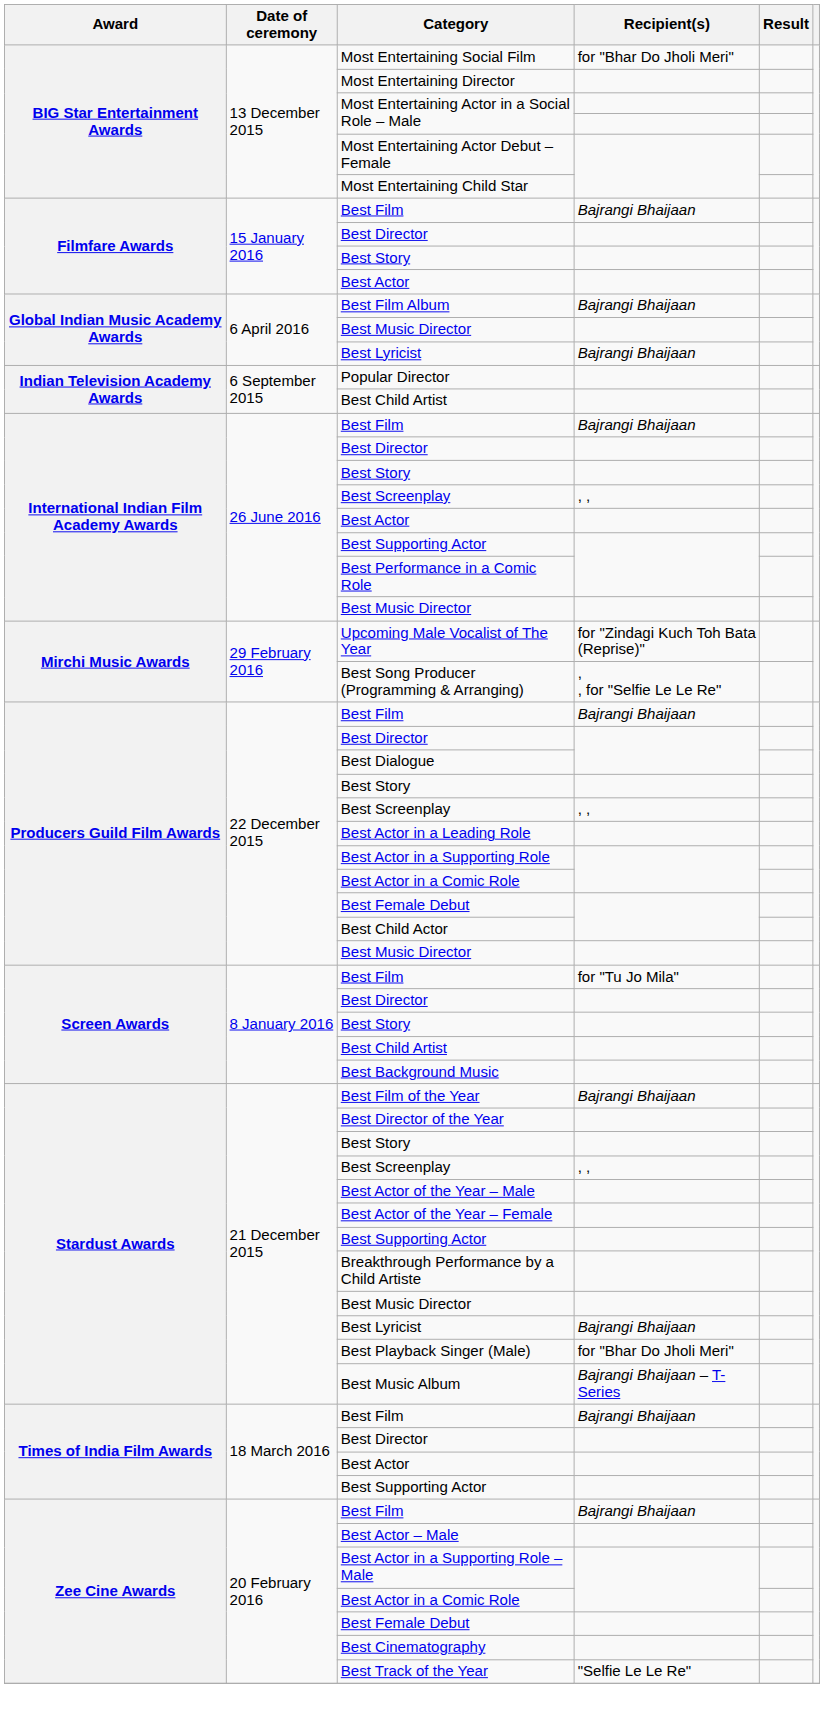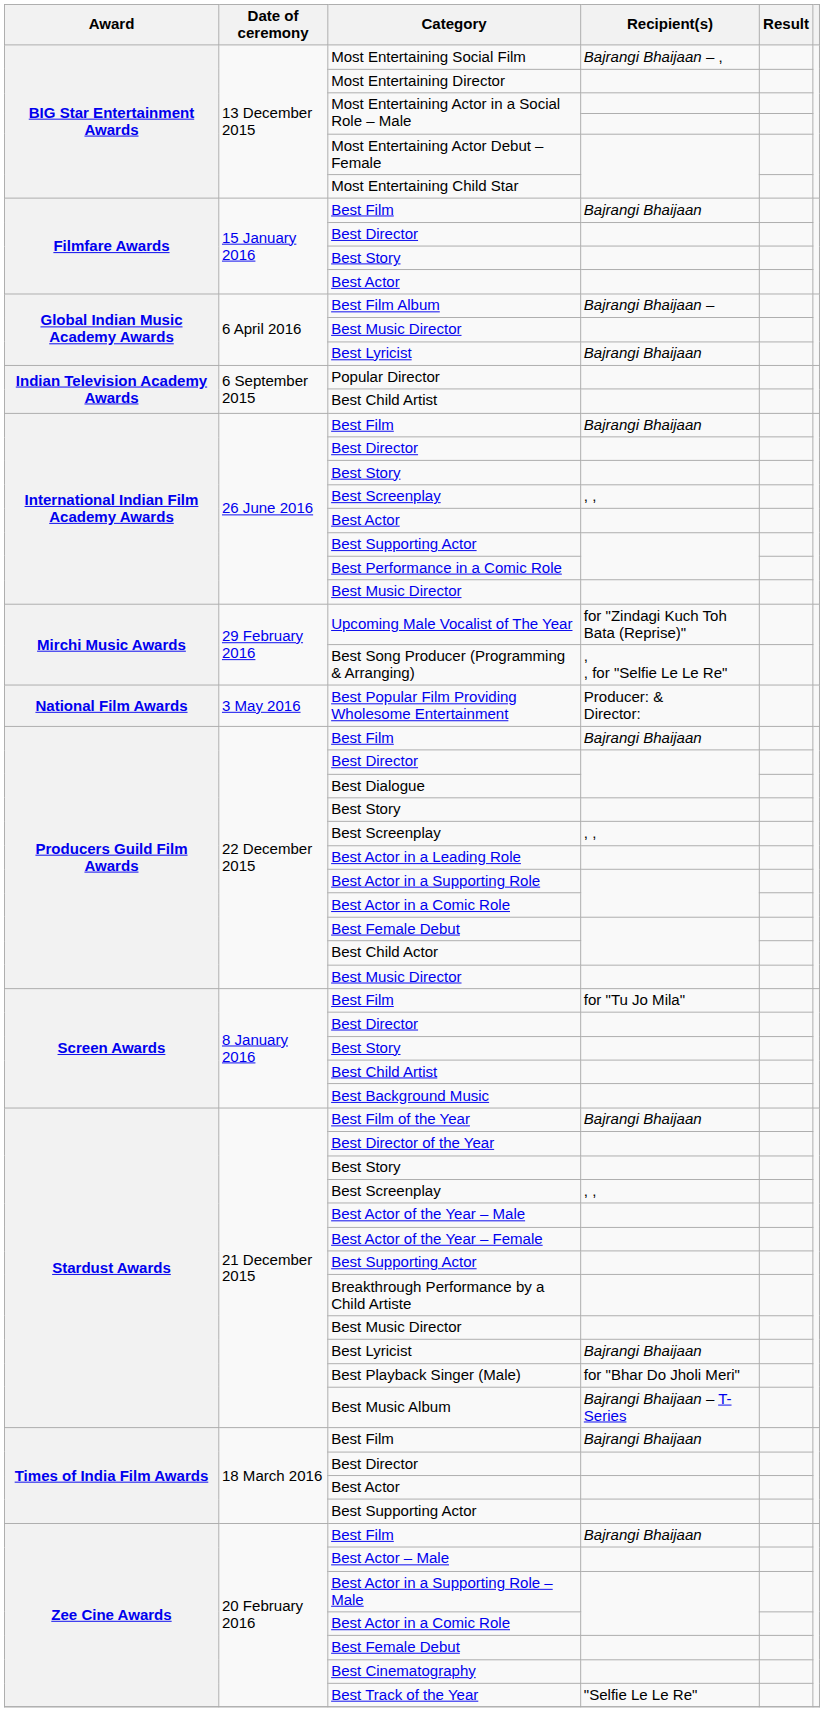 <table class="wikitable plainrowheaders sortable">
 <tr>
 <th scope="col">Award</th>
 <th scope="col">Date of ceremony</th>
 <th scope="col">Category</th>
 <th scope="col">Recipient(s)</th>
 <th scope="col">Result</th>
 <th scope="col" class="unsortable"></th>
 </tr>
 <tr>
 <th scope="row" rowspan="6"><a href='#'>BIG Star Entertainment Awards</a></th>
 <td rowspan="6">13 December 2015</td>
 <td>Most Entertaining Social Film</td>
-<td> for "Bhar Do Jholi Meri"</td>
+<td><em>Bajrangi Bhaijaan</em> – , </td>
 <td></td>
 <td style="text-align:center;" rowspan="6"></td>
 </tr>
 <tr>
 <td>Most Entertaining Director</td>
 <td></td>
 <td></td>
 </tr>
 <tr>
 <td rowspan="2">Most Entertaining Actor in a Social Role – Male</td>
 <td></td>
 <td></td>
 </tr>
 <tr>
 <td></td>
 <td></td>
 </tr>
 <tr>
 <td>Most Entertaining Actor Debut – Female</td>
 <td rowspan="2"></td>
 <td></td>
 </tr>
 <tr>
 <td>Most Entertaining Child Star</td>
 <td></td>
 </tr>
 <tr>
 <th scope="row" rowspan="4"><a href='#'>Filmfare Awards</a></th>
 <td rowspan="4"><a href='#'>15 January 2016</a></td>
 <td><a href='#'>Best Film</a></td>
 <td><em>Bajrangi Bhaijaan</em></td>
 <td></td>
 <td style="text-align:center;" rowspan="4"><br></td>
 </tr>
 <tr>
 <td><a href='#'>Best Director</a></td>
 <td></td>
 <td></td>
 </tr>
 <tr>
 <td><a href='#'>Best Story</a></td>
 <td></td>
 <td></td>
 </tr>
 <tr>
 <td><a href='#'>Best Actor</a></td>
 <td></td>
 <td></td>
 </tr>
 <tr>
 <th scope="row" rowspan="3"><a href='#'>Global Indian Music Academy Awards</a></th>
 <td rowspan="3">6 April 2016</td>
 <td><a href='#'>Best Film Album</a></td>
-<td><em>Bajrangi Bhaijaan</em></td>
+<td><em>Bajrangi Bhaijaan</em> – </td>
 <td></td>
 <td style="text-align:center;" rowspan="3"></td>
 </tr>
 <tr>
 <td><a href='#'>Best Music Director</a></td>
 <td></td>
 <td></td>
 </tr>
 <tr>
 <td><a href='#'>Best Lyricist</a></td>
 <td><em>Bajrangi Bhaijaan</em></td>
 <td></td>
 </tr>
 <tr>
 <th scope="row" rowspan="2"><a href='#'>Indian Television Academy Awards</a></th>
 <td rowspan="2">6 September 2015</td>
 <td>Popular Director</td>
 <td></td>
 <td></td>
 <td style="text-align:center;" rowspan="2"></td>
 </tr>
 <tr>
 <td>Best Child Artist</td>
 <td></td>
 <td></td>
 </tr>
 <tr>
 <th scope="row" rowspan="8"><a href='#'>International Indian Film Academy Awards</a></th>
 <td rowspan="8"><a href='#'>26 June 2016</a></td>
 <td><a href='#'>Best Film</a></td>
 <td><em>Bajrangi Bhaijaan</em></td>
 <td></td>
 <td style="text-align:center;" rowspan="8"><br></td>
 </tr>
 <tr>
 <td><a href='#'>Best Director</a></td>
 <td></td>
 <td></td>
 </tr>
 <tr>
 <td><a href='#'>Best Story</a></td>
 <td></td>
 <td></td>
 </tr>
 <tr>
 <td><a href='#'>Best Screenplay</a></td>
 <td>, , </td>
 <td></td>
 </tr>
 <tr>
 <td><a href='#'>Best Actor</a></td>
 <td></td>
 <td></td>
 </tr>
 <tr>
 <td><a href='#'>Best Supporting Actor</a></td>
 <td rowspan="2"></td>
 <td></td>
 </tr>
 <tr>
 <td><a href='#'>Best Performance in a Comic Role</a></td>
 <td></td>
 </tr>
 <tr>
 <td><a href='#'>Best Music Director</a></td>
 <td></td>
 <td></td>
 </tr>
 <tr>
 <th scope="row" rowspan="2"><a href='#'>Mirchi Music Awards</a></th>
 <td rowspan="2"><a href='#'>29 February 2016</a></td>
 <td><a href='#'>Upcoming Male Vocalist of The Year</a></td>
 <td> for "Zindagi Kuch Toh Bata (Reprise)"</td>
 <td></td>
 <td style="text-align:center;" rowspan="2"><br></td>
 </tr>
 <tr>
 <td>Best Song Producer (Programming & Arranging)</td>
 <td>, <br>,  for "Selfie Le Le Re"</td>
 <td></td>
+</tr>
+<tr>
+<th scope="row"><a href='#'>National Film Awards</a></th>
+<td><a href='#'>3 May 2016</a></td>
+<td><a href='#'>Best Popular Film Providing Wholesome Entertainment</a></td>
+<td>Producer:  & <br>Director: </td>
+<td></td>
+<td style="text-align:center;"></td>
 </tr>
 <tr>
 <th scope="row" rowspan="11"><a href='#'>Producers Guild Film Awards</a></th>
 <td rowspan="11">22 December 2015</td>
 <td><a href='#'>Best Film</a></td>
 <td><em>Bajrangi Bhaijaan</em></td>
 <td></td>
 <td style="text-align:center;" rowspan="11"><br></td>
 </tr>
 <tr>
 <td><a href='#'>Best Director</a></td>
 <td rowspan="2"></td>
 <td></td>
 </tr>
 <tr>
 <td>Best Dialogue</td>
 <td></td>
 </tr>
 <tr>
 <td>Best Story</td>
 <td></td>
 <td></td>
 </tr>
 <tr>
 <td>Best Screenplay</td>
 <td>, , </td>
 <td></td>
 </tr>
 <tr>
 <td><a href='#'>Best Actor in a Leading Role</a></td>
 <td></td>
 <td></td>
 </tr>
 <tr>
 <td><a href='#'>Best Actor in a Supporting Role</a></td>
 <td rowspan="2"></td>
 <td></td>
 </tr>
 <tr>
 <td><a href='#'>Best Actor in a Comic Role</a></td>
 <td></td>
 </tr>
 <tr>
 <td><a href='#'>Best Female Debut</a></td>
 <td rowspan="2"></td>
 <td></td>
 </tr>
 <tr>
 <td>Best Child Actor</td>
 <td></td>
 </tr>
 <tr>
 <td><a href='#'>Best Music Director</a></td>
 <td></td>
 <td></td>
 </tr>
 <tr>
 <th scope="row" rowspan="5"><a href='#'>Screen Awards</a></th>
 <td rowspan="5"><a href='#'>8 January 2016</a></td>
 <td><a href='#'>Best Film</a></td>
 <td> for "Tu Jo Mila"</td>
 <td></td>
 <td style="text-align:center;" rowspan="5"></td>
 </tr>
 <tr>
 <td><a href='#'>Best Director</a></td>
 <td></td>
 <td></td>
 </tr>
 <tr>
 <td><a href='#'>Best Story</a></td>
 <td></td>
 <td></td>
 </tr>
 <tr>
 <td><a href='#'>Best Child Artist</a></td>
 <td></td>
 <td></td>
 </tr>
 <tr>
 <td><a href='#'>Best Background Music</a></td>
 <td></td>
 <td></td>
 </tr>
 <tr>
 <th scope="row" rowspan="12"><a href='#'>Stardust Awards</a></th>
 <td rowspan="12">21 December 2015</td>
 <td><a href='#'>Best Film of the Year</a></td>
 <td><em>Bajrangi Bhaijaan</em></td>
 <td></td>
 <td style="text-align:center;" rowspan="12"><br></td>
 </tr>
 <tr>
 <td><a href='#'>Best Director of the Year</a></td>
 <td></td>
 <td></td>
 </tr>
 <tr>
 <td>Best Story</td>
 <td></td>
 <td></td>
 </tr>
 <tr>
 <td>Best Screenplay</td>
 <td>, , </td>
 <td></td>
 </tr>
 <tr>
 <td><a href='#'>Best Actor of the Year – Male</a></td>
 <td></td>
 <td></td>
 </tr>
 <tr>
 <td><a href='#'>Best Actor of the Year – Female</a></td>
 <td></td>
 <td></td>
 </tr>
 <tr>
 <td><a href='#'>Best Supporting Actor</a></td>
 <td></td>
 <td></td>
 </tr>
 <tr>
 <td>Breakthrough Performance by a Child Artiste</td>
 <td></td>
 <td></td>
 </tr>
 <tr>
 <td>Best Music Director</td>
 <td></td>
 <td></td>
 </tr>
 <tr>
 <td>Best Lyricist</td>
 <td><em>Bajrangi Bhaijaan</em></td>
 <td></td>
 </tr>
 <tr>
 <td>Best Playback Singer (Male)</td>
 <td> for "Bhar Do Jholi Meri"</td>
 <td></td>
 </tr>
 <tr>
 <td>Best Music Album</td>
 <td><em>Bajrangi Bhaijaan</em> – <a href='#'>T-Series</a></td>
 <td></td>
 </tr>
 <tr>
 <th scope="row" rowspan="4"><a href='#'>Times of India Film Awards</a></th>
 <td rowspan="4">18 March 2016</td>
 <td>Best Film</td>
 <td><em>Bajrangi Bhaijaan</em></td>
 <td></td>
 <td style="text-align:center;" rowspan="4"></td>
 </tr>
 <tr>
 <td>Best Director</td>
 <td></td>
 <td></td>
 </tr>
 <tr>
 <td>Best Actor</td>
 <td></td>
 <td></td>
 </tr>
 <tr>
 <td>Best Supporting Actor</td>
 <td></td>
 <td></td>
 </tr>
 <tr>
 <th scope="row" rowspan="7"><a href='#'>Zee Cine Awards</a></th>
 <td rowspan="7">20 February 2016</td>
 <td><a href='#'>Best Film</a></td>
 <td><em>Bajrangi Bhaijaan</em></td>
 <td></td>
 <td style="text-align:center;" rowspan="7"><br><br></td>
 </tr>
 <tr>
 <td><a href='#'>Best Actor – Male</a></td>
 <td></td>
 <td></td>
 </tr>
 <tr>
 <td><a href='#'>Best Actor in a Supporting Role – Male</a></td>
 <td rowspan="2"></td>
 <td></td>
 </tr>
 <tr>
 <td><a href='#'>Best Actor in a Comic Role</a></td>
 <td></td>
 </tr>
 <tr>
 <td><a href='#'>Best Female Debut</a></td>
 <td></td>
 <td></td>
 </tr>
 <tr>
 <td><a href='#'>Best Cinematography</a></td>
 <td></td>
 <td></td>
 </tr>
 <tr>
 <td><a href='#'>Best Track of the Year</a></td>
 <td>"Selfie Le Le Re"</td>
 <td></td>
 </tr>
 <tr>
 </tr>
 </table>
